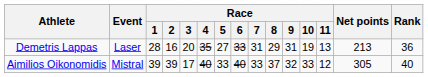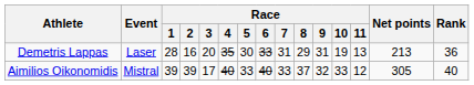 <table class=wikitable style="font-size:90%">
 <tr>
 <th rowspan=2>Athlete</th>
 <th rowspan=2>Event</th>
 <th colspan=11>Race</th>
 <th rowspan=2>Net points</th>
 <th rowspan=2>Rank</th>
 </tr>
 <tr>
 <th>1</th>
 <th>2</th>
 <th>3</th>
 <th>4</th>
 <th>5</th>
 <th>6</th>
 <th>7</th>
 <th>8</th>
 <th>9</th>
 <th>10</th>
 <th>11</th>
 </tr>
 <tr align=center>
 <td><a href='#'>Demetris Lappas</a></td>
 <td><a href='#'>Laser</a></td>
 <td>28</td>
 <td>16</td>
 <td>20</td>
 <td><s>35</s></td>
-<td>27</td>
+<td>30</td>
 <td><s>33</s></td>
 <td>31</td>
 <td>29</td>
 <td>31</td>
 <td>19</td>
 <td>13</td>
 <td>213</td>
 <td>36</td>
 </tr>
 <tr align=center>
 <td><a href='#'>Aimilios Oikonomidis</a></td>
 <td><a href='#'>Mistral</a></td>
 <td>39</td>
 <td>39</td>
 <td>17</td>
 <td><s>40</s></td>
 <td>33</td>
 <td><s>40</s></td>
 <td>33</td>
 <td>37</td>
 <td>32</td>
 <td>33</td>
 <td>12</td>
 <td>305</td>
 <td>40</td>
 </tr>
 </table>
